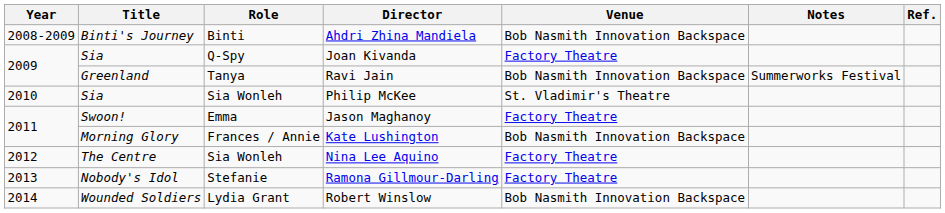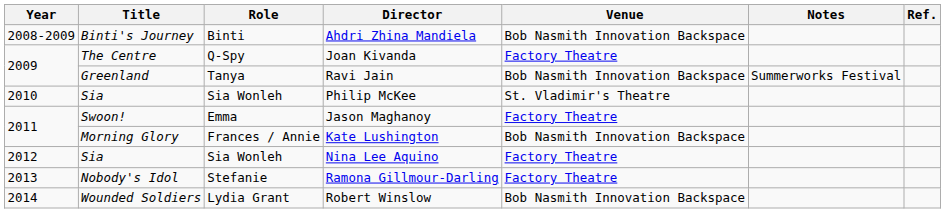 <table class="wikitable">
 <tr>
 <th>Year</th>
 <th>Title</th>
 <th>Role</th>
 <th>Director</th>
 <th>Venue</th>
 <th>Notes</th>
 <th>Ref.</th>
 </tr>
 <tr>
 <td>2008-2009</td>
 <td><em>Binti's Journey</em></td>
 <td>Binti</td>
 <td><a href='#'>Ahdri Zhina Mandiela</a></td>
 <td>Bob Nasmith Innovation Backspace</td>
 <td></td>
 <td></td>
 </tr>
 <tr>
 <td rowspan="2">2009</td>
-<td><em>Sia</em></td>
+<td><em>The Centre</em></td>
 <td>Q-Spy</td>
 <td>Joan Kivanda</td>
 <td><a href='#'>Factory Theatre</a></td>
 <td></td>
 <td></td>
 </tr>
 <tr>
 <td><em>Greenland</em></td>
 <td>Tanya</td>
 <td>Ravi Jain</td>
 <td>Bob Nasmith Innovation Backspace</td>
 <td>Summerworks Festival</td>
 <td></td>
 </tr>
 <tr>
 <td>2010</td>
 <td><em>Sia</em></td>
 <td>Sia Wonleh</td>
 <td>Philip McKee</td>
 <td>St. Vladimir's Theatre</td>
 <td></td>
 <td></td>
 </tr>
 <tr>
 <td rowspan="2">2011</td>
 <td><em>Swoon!</em></td>
 <td>Emma</td>
 <td>Jason Maghanoy</td>
 <td><a href='#'>Factory Theatre</a></td>
 <td></td>
 <td></td>
 </tr>
 <tr>
 <td><em>Morning Glory</em></td>
 <td>Frances / Annie</td>
 <td><a href='#'>Kate Lushington</a></td>
 <td>Bob Nasmith Innovation Backspace</td>
 <td></td>
 <td></td>
 </tr>
 <tr>
 <td>2012</td>
-<td><em>The Centre</em></td>
+<td><em>Sia</em></td>
 <td>Sia Wonleh</td>
 <td><a href='#'>Nina Lee Aquino</a></td>
 <td><a href='#'>Factory Theatre</a></td>
 <td></td>
 <td></td>
 </tr>
 <tr>
 <td>2013</td>
 <td><em>Nobody's Idol</em></td>
 <td>Stefanie</td>
 <td><a href='#'>Ramona Gillmour-Darling</a></td>
 <td><a href='#'>Factory Theatre</a></td>
 <td></td>
 <td></td>
 </tr>
 <tr>
 <td>2014</td>
 <td><em>Wounded Soldiers</em></td>
 <td>Lydia Grant</td>
 <td>Robert Winslow</td>
 <td>Bob Nasmith Innovation Backspace</td>
 <td></td>
 <td></td>
 </tr>
 </table>
